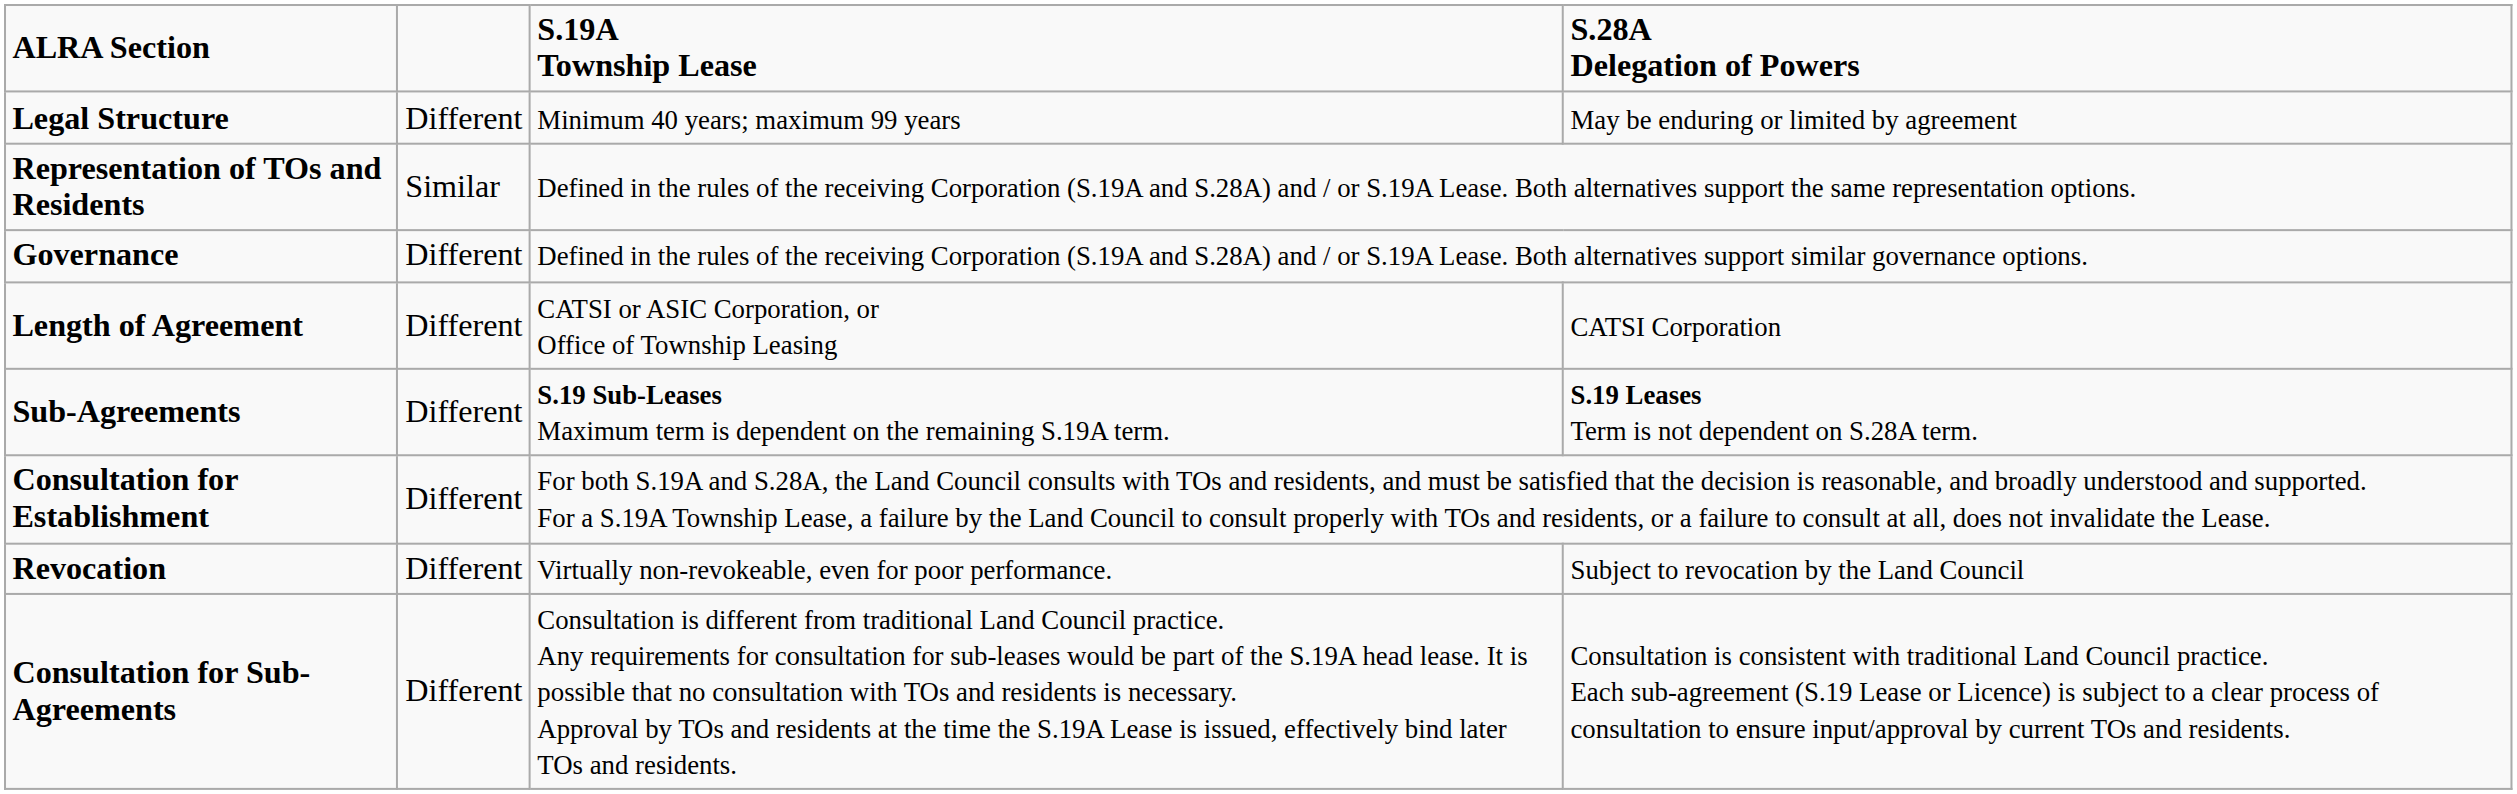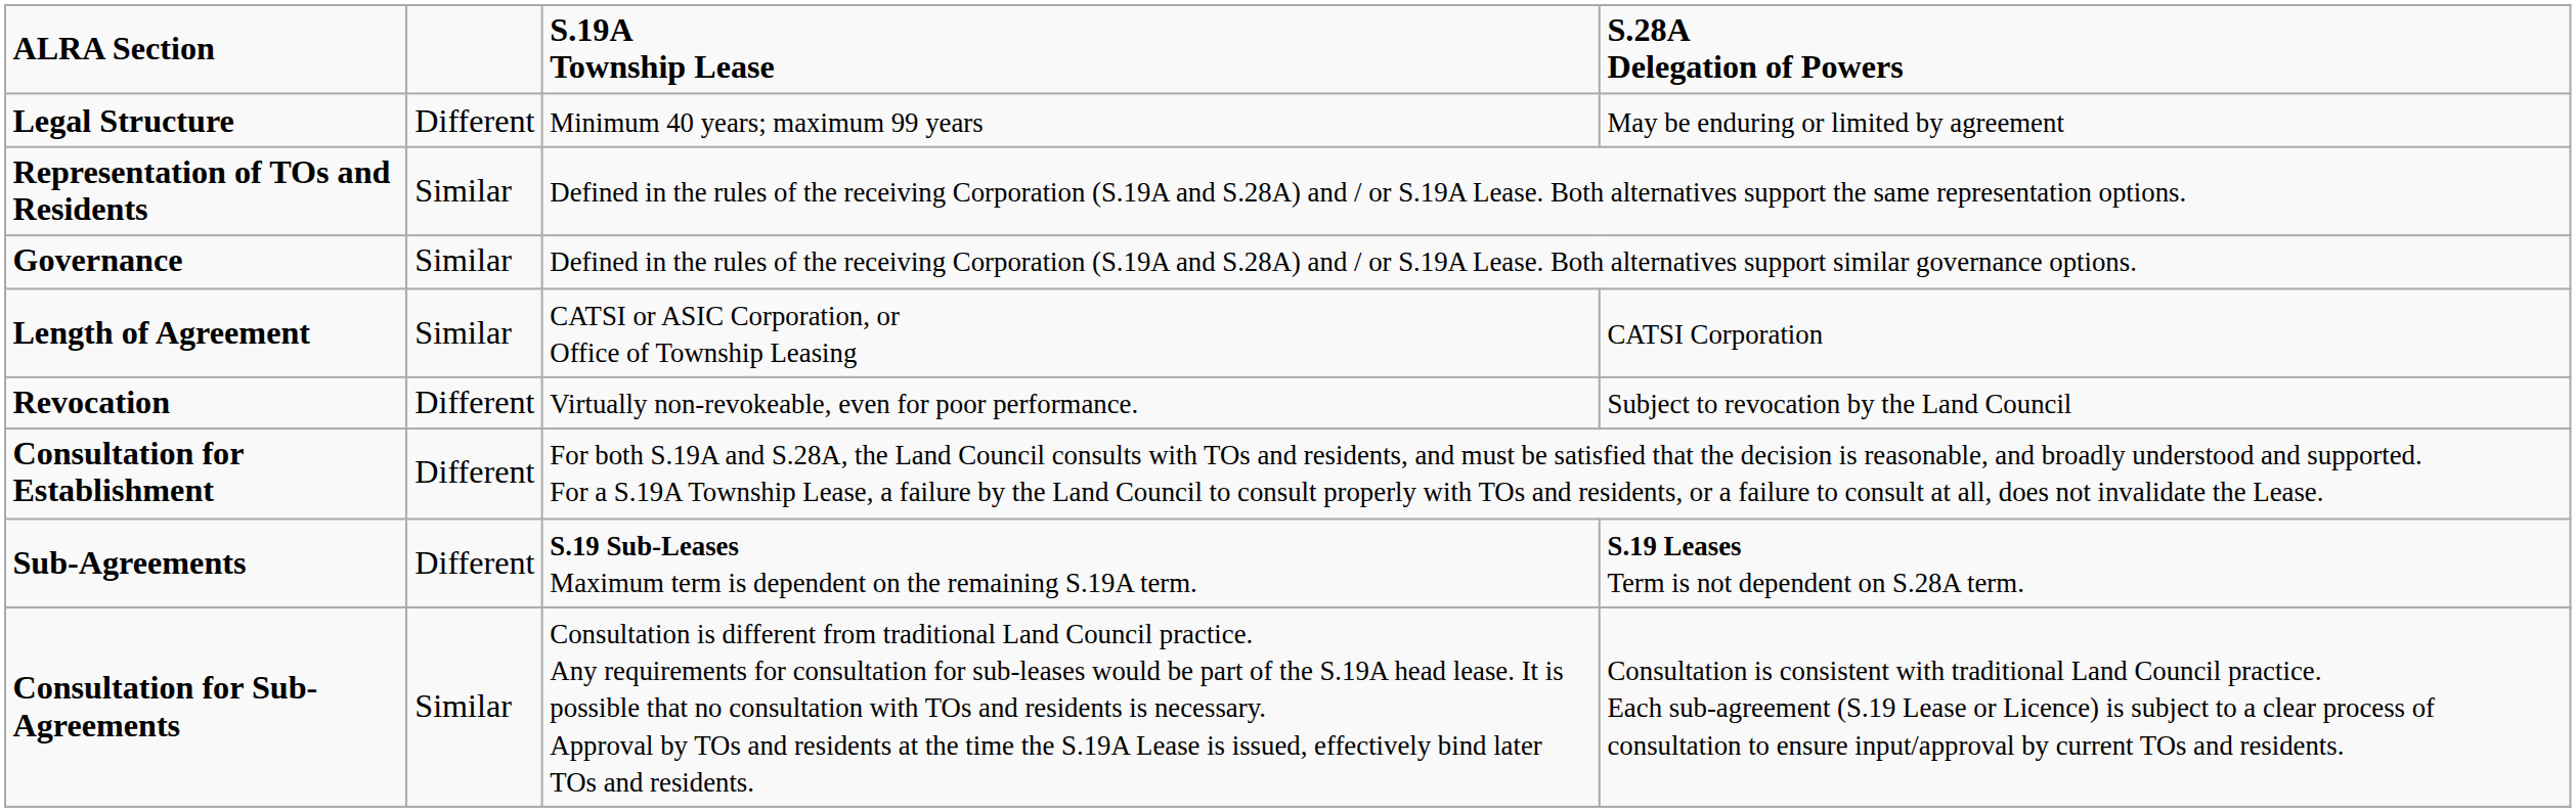 <table class="wikitable">
 <tr>
 <td><strong>ALRA Section</strong></td>
 <td></td>
 <td><strong>S.19A</strong><br><strong>Township Lease</strong></td>
 <td><strong>S.28A</strong><br><strong>Delegation of Powers</strong></td>
 </tr>
 <tr>
 <td><strong>Legal Structure</strong></td>
 <td>Different</td>
 <td><small>Minimum 40 years; maximum 99 years</small></td>
 <td><small>May be enduring or limited by agreement</small></td>
 </tr>
 <tr>
 <td><strong>Representation of TOs and Residents</strong></td>
 <td>Similar</td>
 <td colspan="2"><small>Defined in the rules of the receiving Corporation (S.19A and S.28A) and / or S.19A Lease. Both alternatives support the same representation options.</small></td>
 </tr>
 <tr>
 <td><strong>Governance</strong></td>
-<td>Different</td>
+<td>Similar</td>
 <td colspan="2"><small>Defined in the rules of the receiving Corporation (S.19A and S.28A) and / or S.19A Lease. Both alternatives support similar governance options.</small></td>
 </tr>
 <tr>
 <td><strong>Length of Agreement</strong></td>
-<td>Different</td>
+<td>Similar</td>
 <td><small>CATSI or ASIC Corporation, or</small><br><small>Office of Township Leasing</small></td>
 <td><small>CATSI Corporation</small></td>
+</tr>
+<tr>
+<td><strong>Revocation</strong></td>
+<td>Different</td>
+<td><small>Virtually non-revokeable, even for poor performance.</small></td>
+<td><small>Subject to revocation by the Land Council</small></td>
+</tr>
+<tr>
+<td><strong>Consultation for Establishment</strong></td>
+<td>Different</td>
+<td colspan="2"><small>For both S.19A and S.28A, the Land Council consults with TOs and residents, and must be satisfied that the decision is reasonable, and broadly understood and supported.</small><br><small>For a S.19A Township Lease, a failure by the Land Council to consult properly with TOs and residents, or a failure to consult at all, does not invalidate the Lease.</small></td>
 </tr>
 <tr>
 <td><strong>Sub-Agreements</strong></td>
 <td>Different</td>
 <td><small><strong>S.19 Sub-Leases</strong></small><br><small>Maximum term is dependent on the remaining S.19A term.</small></td>
 <td><small><strong>S.19 Leases</strong></small><br><small>Term is not dependent on S.28A term.</small></td>
 </tr>
 <tr>
-<td><strong>Consultation for Establishment</strong></td>
-<td>Different</td>
-<td colspan="2"><small>For both S.19A and S.28A, the Land Council consults with TOs and residents, and must be satisfied that the decision is reasonable, and broadly understood and supported.</small><br><small>For a S.19A Township Lease, a failure by the Land Council to consult properly with TOs and residents, or a failure to consult at all, does not invalidate the Lease.</small></td>
-</tr>
-<tr>
-<td><strong>Revocation</strong></td>
-<td>Different</td>
-<td><small>Virtually non-revokeable, even for poor performance.</small></td>
-<td><small>Subject to revocation by the Land Council</small></td>
-</tr>
-<tr>
 <td><strong>Consultation for Sub-Agreements</strong></td>
-<td>Different</td>
+<td>Similar</td>
 <td><small>Consultation is different from traditional Land Council practice.</small><br><small>Any requirements for consultation for sub-leases would be part of the S.19A head lease. It is possible that no consultation with TOs and residents is necessary.</small><br><small>Approval by TOs and residents at the time the S.19A Lease is issued, effectively bind later TOs and residents.</small></td>
 <td><small>Consultation is consistent with traditional Land Council practice.</small><br><small>Each sub-agreement (S.19 Lease or Licence) is subject to a clear process of consultation to ensure input/approval by current TOs and residents.</small></td>
 </tr>
 </table>
